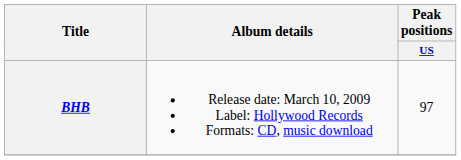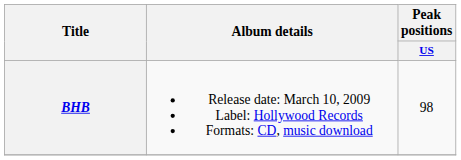 <table class="wikitable plainrowheaders" style="text-align:center;">
 <tr>
 <th rowspan="2" style="width:10em;">Title</th>
 <th rowspan="2" style="width:18em;">Album details</th>
 <th colspan="1">Peak positions</th>
 </tr>
 <tr style="font-size:smaller;">
 <th width="50"><a href='#'>US</a><br></th>
 </tr>
 <tr>
 <th scope="row"><em><a href='#'>BHB</a></em></th>
 <td><br><ul><li>Release date: March 10, 2009</li><li>Label: <a href='#'>Hollywood Records</a></li><li>Formats: <a href='#'>CD</a>, <a href='#'>music download</a></li></ul></td>
-<td>97</td>
+<td>98</td>
 </tr>
 <tr>
 </tr>
 </table>
